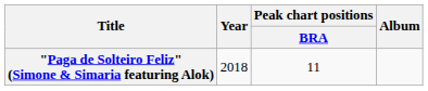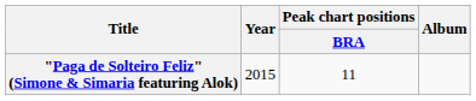 <table class="wikitable plainrowheaders" style="text-align:center;">
 <tr>
 <th rowspan="2" scope="col">Title</th>
 <th rowspan="2" scope="col">Year</th>
 <th colspan="1">Peak chart positions</th>
 <th rowspan="2">Album</th>
 </tr>
 <tr>
 <th><a href='#'>BRA</a></th>
 </tr>
 <tr>
 <th scope="row">"<a href='#'>Paga de Solteiro Feliz</a>"<br><span>(<a href='#'>Simone & Simaria</a> featuring Alok)</span></th>
-<td>2018</td>
+<td>2015</td>
 <td>11</td>
 <td></td>
 </tr>
 </table>
